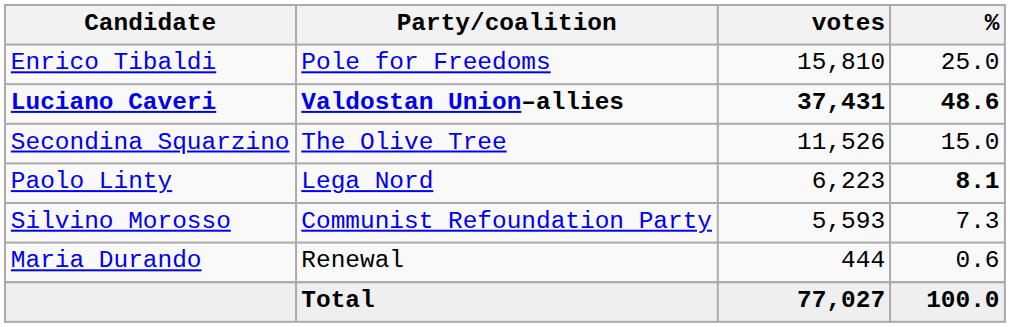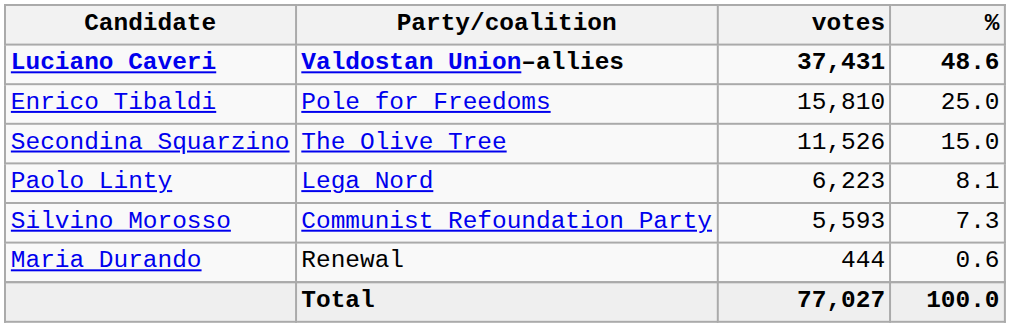 <table class="wikitable" style="font-size:95%">
 <tr bgcolor="EFEFEF">
 <th>Candidate</th>
 <th>Party/coalition</th>
 <th>      votes</th>
 <th>      %</th>
 </tr>
 <tr>
+<td><strong><a href='#'>Luciano Caveri</a></strong></td>
+<td><strong><a href='#'>Valdostan Union</a>–allies</strong></td>
+<td align=right><strong>37,431</strong></td>
+<td align=right><strong>48.6</strong></td>
+</tr>
+<tr>
 <td><a href='#'>Enrico Tibaldi</a></td>
 <td><a href='#'>Pole for Freedoms</a></td>
 <td align=right>15,810</td>
 <td align=right>25.0</td>
-</tr>
-<tr>
-<td><strong><a href='#'>Luciano Caveri</a></strong></td>
-<td><strong><a href='#'>Valdostan Union</a>–allies</strong></td>
-<td align=right><strong>37,431</strong></td>
-<td align=right><strong>48.6</strong></td>
 </tr>
 <tr>
 <td><a href='#'>Secondina Squarzino</a></td>
 <td><a href='#'>The Olive Tree</a></td>
 <td align=right>11,526</td>
 <td align=right>15.0</td>
 </tr>
 <tr>
 <td><a href='#'>Paolo Linty</a></td>
 <td><a href='#'>Lega Nord</a></td>
 <td align=right>6,223</td>
-<td align=right><strong>8.1</strong></td>
+<td align=right>8.1</td>
 </tr>
 <tr>
 <td><a href='#'>Silvino Morosso</a></td>
 <td><a href='#'>Communist Refoundation Party</a></td>
 <td align=right>5,593</td>
 <td align=right>7.3</td>
 </tr>
 <tr>
 <td><a href='#'>Maria Durando</a></td>
 <td>Renewal</td>
 <td align=right>444</td>
 <td align=right>0.6</td>
 </tr>
 <tr>
 </tr>
 <tr bgcolor="EFEFEF">
 <td></td>
 <td><strong>Total</strong></td>
 <td align=right><strong>77,027</strong></td>
 <td align=right><strong>100.0</strong></td>
 </tr>
 </table>
